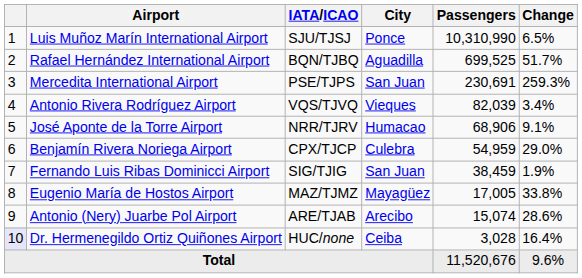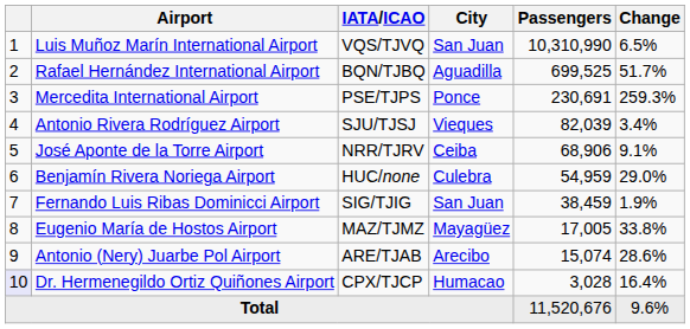 <table class="wikitable sortable">
 <tr>
 <th></th>
 <th>Airport</th>
 <th><a href='#'>IATA</a>/<a href='#'>ICAO</a></th>
 <th>City</th>
 <th>Passengers</th>
 <th>Change</th>
 </tr>
 <tr>
 <td>1</td>
 <td><a href='#'>Luis Muñoz Marín International Airport</a></td>
-<td>SJU/TJSJ</td>
-<td><a href='#'>Ponce</a></td>
+<td>VQS/TJVQ</td>
+<td><a href='#'>San Juan</a></td>
 <td align="right">10,310,990</td>
 <td> 6.5%</td>
 </tr>
 <tr>
 <td>2</td>
 <td><a href='#'>Rafael Hernández International Airport</a></td>
 <td>BQN/TJBQ</td>
 <td><a href='#'>Aguadilla</a></td>
 <td align="right">699,525</td>
 <td> 51.7%</td>
 </tr>
 <tr>
 <td>3</td>
 <td><a href='#'>Mercedita International Airport</a></td>
 <td>PSE/TJPS</td>
-<td><a href='#'>San Juan</a></td>
+<td><a href='#'>Ponce</a></td>
 <td align="right">230,691</td>
 <td> 259.3%</td>
 </tr>
 <tr>
 <td>4</td>
 <td><a href='#'>Antonio Rivera Rodríguez Airport</a></td>
-<td>VQS/TJVQ</td>
+<td>SJU/TJSJ</td>
 <td><a href='#'>Vieques</a></td>
 <td align="right">82,039</td>
 <td> 3.4%</td>
 </tr>
 <tr>
 <td>5</td>
 <td><a href='#'>José Aponte de la Torre Airport</a></td>
 <td>NRR/TJRV</td>
-<td><a href='#'>Humacao</a></td>
+<td><a href='#'>Ceiba</a></td>
 <td align="right">68,906</td>
 <td> 9.1%</td>
 </tr>
 <tr>
 <td>6</td>
 <td><a href='#'>Benjamín Rivera Noriega Airport</a></td>
-<td>CPX/TJCP</td>
+<td>HUC/<em>none</em></td>
 <td><a href='#'>Culebra</a></td>
 <td align="right">54,959</td>
 <td> 29.0%</td>
 </tr>
 <tr>
 <td>7</td>
 <td><a href='#'>Fernando Luis Ribas Dominicci Airport</a></td>
 <td>SIG/TJIG</td>
 <td><a href='#'>San Juan</a></td>
 <td align="right">38,459</td>
 <td> 1.9%</td>
 </tr>
 <tr>
 <td>8</td>
 <td><a href='#'>Eugenio María de Hostos Airport</a></td>
 <td>MAZ/TJMZ</td>
 <td><a href='#'>Mayagüez</a></td>
 <td align="right">17,005</td>
 <td> 33.8%</td>
 </tr>
 <tr>
 <td>9</td>
 <td><a href='#'>Antonio (Nery) Juarbe Pol Airport</a></td>
 <td>ARE/TJAB</td>
 <td><a href='#'>Arecibo</a></td>
 <td align="right">15,074</td>
 <td> 28.6%</td>
 </tr>
 <tr>
 <td style="background: lavender;">10</td>
 <td><a href='#'>Dr. Hermenegildo Ortiz Quiñones Airport</a></td>
-<td>HUC/<em>none</em></td>
-<td><a href='#'>Ceiba</a></td>
+<td>CPX/TJCP</td>
+<td><a href='#'>Humacao</a></td>
 <td align="right">3,028</td>
 <td> 16.4%</td>
 </tr>
 <tr style="background-color:#ececec;">
 <td colspan=4 align="center"><strong>Total</strong></td>
 <td align="right">11,520,676</td>
 <td align="center"> 9.6%</td>
 </tr>
 </table>
